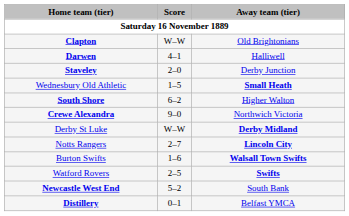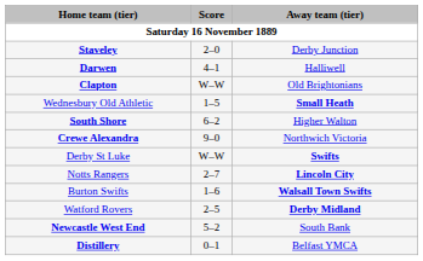 <table class="wikitable" style="width: 550px; background:WhiteSmoke; text-align:center; font-size:90%">
 <tr>
 <td scope="col" style="width: 45.00%; background:silver;"><strong>Home team (tier)</strong></td>
 <td scope="col" style="width: 10.00%; background:silver;"><strong>Score</strong></td>
 <td scope="col" style="width: 45.00%; background:silver;"><strong>Away team (tier)</strong></td>
 </tr>
 <tr>
 <td colspan="3" style= background:White><strong>Saturday 16 November 1889</strong></td>
 </tr>
 <tr>
-<td><strong><a href='#'>Clapton</a></strong></td>
-<td>W–W</td>
-<td><a href='#'>Old Brightonians</a></td>
+<td><strong><a href='#'>Staveley</a></strong></td>
+<td>2–0</td>
+<td><a href='#'>Derby Junction</a></td>
 </tr>
 <tr>
 <td><strong><a href='#'>Darwen</a></strong></td>
 <td>4–1</td>
 <td><a href='#'>Halliwell</a></td>
 </tr>
 <tr>
-<td><strong><a href='#'>Staveley</a></strong></td>
-<td>2–0</td>
-<td><a href='#'>Derby Junction</a></td>
+<td><strong><a href='#'>Clapton</a></strong></td>
+<td>W–W</td>
+<td><a href='#'>Old Brightonians</a></td>
 </tr>
 <tr>
 <td><a href='#'>Wednesbury Old Athletic</a></td>
 <td>1–5</td>
 <td><strong><a href='#'>Small Heath</a></strong></td>
 </tr>
 <tr>
 <td><strong><a href='#'>South Shore</a></strong></td>
 <td>6–2</td>
 <td><a href='#'>Higher Walton</a></td>
 </tr>
 <tr>
 <td><strong><a href='#'>Crewe Alexandra</a></strong></td>
 <td>9–0</td>
 <td><a href='#'>Northwich Victoria</a></td>
 </tr>
 <tr>
 <td><a href='#'>Derby St Luke</a></td>
 <td>W–W</td>
-<td><strong><a href='#'>Derby Midland</a></strong></td>
+<td><strong><a href='#'>Swifts</a></strong></td>
 </tr>
 <tr>
 <td><a href='#'>Notts Rangers</a></td>
 <td>2–7</td>
 <td><strong><a href='#'>Lincoln City</a></strong></td>
 </tr>
 <tr>
 <td><a href='#'>Burton Swifts</a></td>
 <td>1–6</td>
 <td><strong><a href='#'>Walsall Town Swifts</a></strong></td>
 </tr>
 <tr>
 <td><a href='#'>Watford Rovers</a></td>
 <td>2–5</td>
-<td><strong><a href='#'>Swifts</a></strong></td>
+<td><strong><a href='#'>Derby Midland</a></strong></td>
 </tr>
 <tr>
 <td><strong><a href='#'>Newcastle West End</a></strong></td>
 <td>5–2</td>
 <td><a href='#'>South Bank</a></td>
 </tr>
 <tr>
 <td><strong><a href='#'>Distillery</a></strong></td>
 <td>0–1</td>
 <td><a href='#'>Belfast YMCA</a></td>
 </tr>
 </table>
